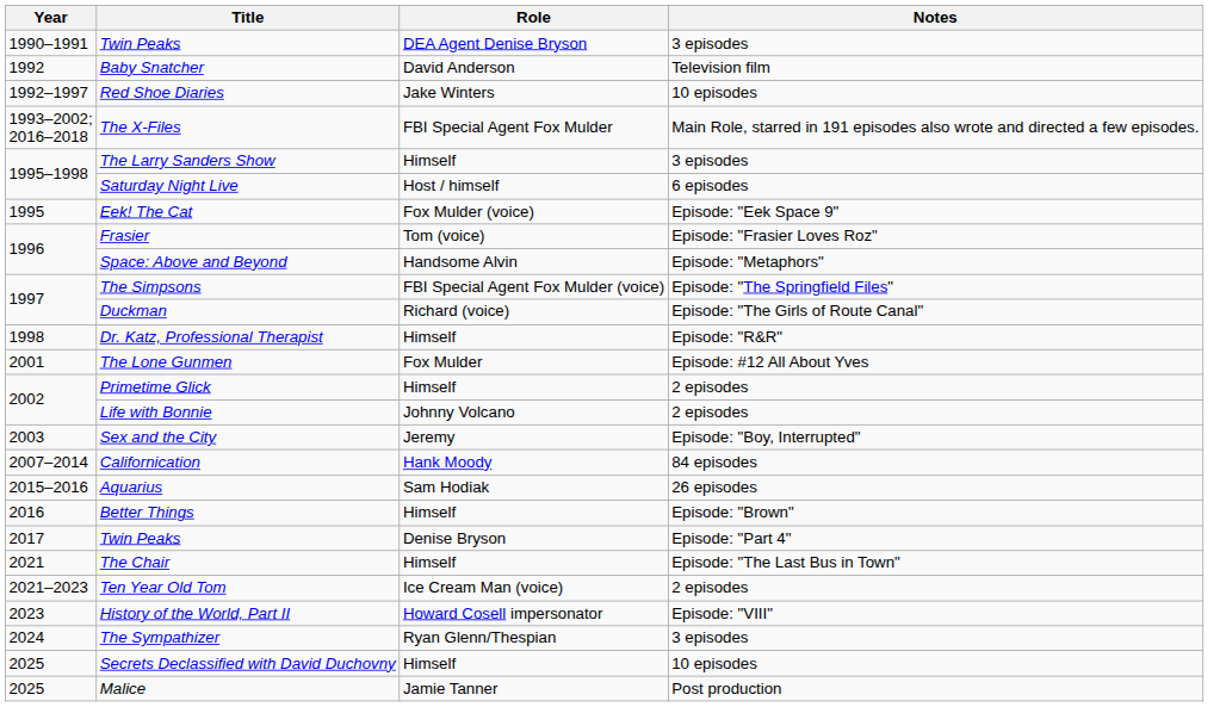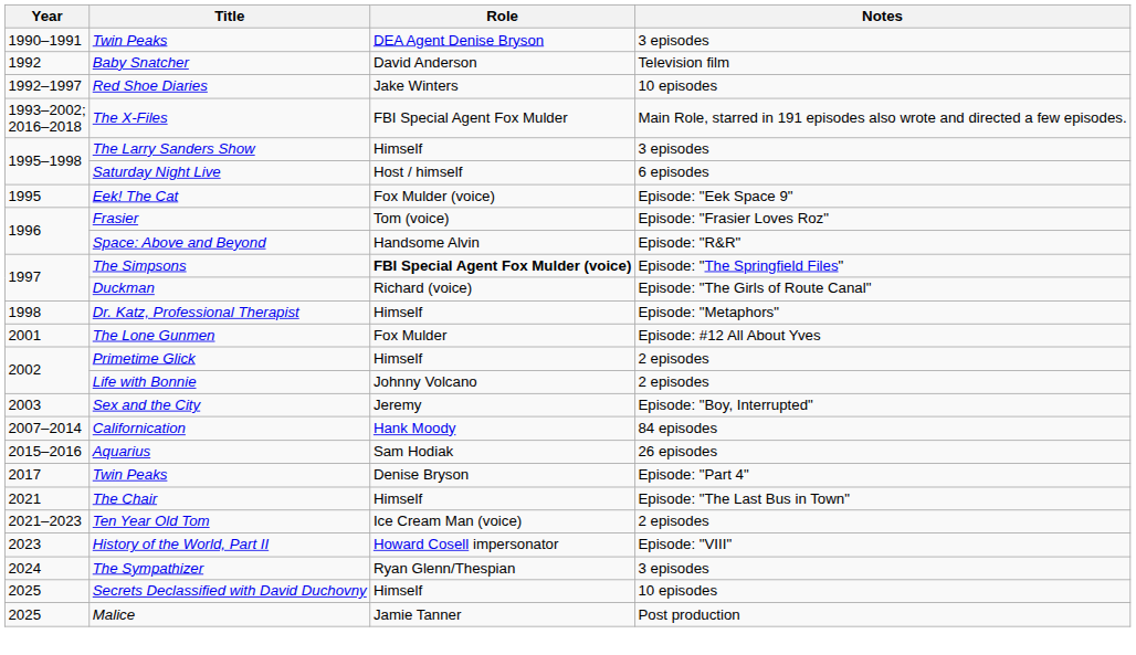 <table class = "wikitable sortable">
 <tr>
 <th scope="col">Year</th>
 <th scope="col">Title</th>
 <th scope="col">Role</th>
 <th scope="col" class="unsortable">Notes</th>
 </tr>
 <tr>
 <td>1990–1991</td>
 <td><em><a href='#'>Twin Peaks</a></em></td>
 <td><a href='#'>DEA Agent Denise Bryson</a></td>
 <td>3 episodes</td>
 </tr>
 <tr>
 <td>1992</td>
 <td><em><a href='#'>Baby Snatcher</a></em></td>
 <td>David Anderson</td>
 <td>Television film</td>
 </tr>
 <tr>
 <td>1992–1997</td>
 <td><em><a href='#'>Red Shoe Diaries</a></em></td>
 <td>Jake Winters</td>
 <td>10 episodes</td>
 </tr>
 <tr>
 <td>1993–2002;<br>2016–2018</td>
 <td><em><a href='#'>The X-Files</a></em></td>
 <td>FBI Special Agent Fox Mulder</td>
 <td>Main Role, starred in 191 episodes also wrote and directed a few episodes.</td>
 </tr>
 <tr>
 <td rowspan=2>1995–1998</td>
 <td><em><a href='#'>The Larry Sanders Show</a></em></td>
 <td>Himself</td>
 <td>3 episodes</td>
 </tr>
 <tr>
 <td><em><a href='#'>Saturday Night Live</a></em></td>
 <td>Host / himself</td>
 <td>6 episodes</td>
 </tr>
 <tr>
 <td>1995</td>
 <td><em><a href='#'>Eek! The Cat</a></em></td>
 <td>Fox Mulder (voice)</td>
 <td>Episode: "Eek Space 9"</td>
 </tr>
 <tr>
 <td rowspan=2>1996</td>
 <td><em><a href='#'>Frasier</a></em></td>
 <td>Tom (voice)</td>
 <td>Episode: "Frasier Loves Roz"</td>
 </tr>
 <tr>
 <td><em><a href='#'>Space: Above and Beyond</a></em></td>
 <td>Handsome Alvin</td>
-<td>Episode: "Metaphors"</td>
+<td>Episode: "R&R"</td>
 </tr>
 <tr>
 <td rowspan=2>1997</td>
 <td><em><a href='#'>The Simpsons</a></em></td>
-<td>FBI Special Agent Fox Mulder (voice)</td>
+<td><strong>FBI Special Agent Fox Mulder (voice)</strong></td>
 <td>Episode: "<a href='#'>The Springfield Files</a>"</td>
 </tr>
 <tr>
 <td><em><a href='#'>Duckman</a></em></td>
 <td>Richard (voice)</td>
 <td>Episode: "The Girls of Route Canal"</td>
 </tr>
 <tr>
 <td>1998</td>
 <td><em><a href='#'>Dr. Katz, Professional Therapist</a></em></td>
 <td>Himself</td>
-<td>Episode: "R&R"</td>
+<td>Episode: "Metaphors"</td>
 </tr>
 <tr>
 <td>2001</td>
 <td><em><a href='#'>The Lone Gunmen</a></em></td>
 <td>Fox Mulder</td>
 <td>Episode: #12 All About Yves</td>
 </tr>
 <tr>
 <td rowspan=2>2002</td>
 <td><em><a href='#'>Primetime Glick</a></em></td>
 <td>Himself</td>
 <td>2 episodes</td>
 </tr>
 <tr>
 <td><em><a href='#'>Life with Bonnie</a></em></td>
 <td>Johnny Volcano</td>
 <td>2 episodes</td>
 </tr>
 <tr>
 <td>2003</td>
 <td><em><a href='#'>Sex and the City</a></em></td>
 <td>Jeremy</td>
 <td>Episode: "Boy, Interrupted"</td>
 </tr>
 <tr>
 <td>2007–2014</td>
 <td><em><a href='#'>Californication</a></em></td>
 <td><a href='#'>Hank Moody</a></td>
 <td>84 episodes</td>
 </tr>
 <tr>
 <td>2015–2016</td>
 <td><em><a href='#'>Aquarius</a></em></td>
 <td>Sam Hodiak</td>
 <td>26 episodes</td>
-</tr>
-<tr>
-<td>2016</td>
-<td><em><a href='#'>Better Things</a></em></td>
-<td>Himself</td>
-<td>Episode: "Brown"</td>
 </tr>
 <tr>
 <td>2017</td>
 <td><em><a href='#'>Twin Peaks</a></em></td>
 <td>Denise Bryson</td>
 <td>Episode: "Part 4"</td>
 </tr>
 <tr>
 <td>2021</td>
 <td><em><a href='#'>The Chair</a></em></td>
 <td>Himself</td>
 <td>Episode: "The Last Bus in Town"</td>
 </tr>
 <tr>
 <td>2021–2023</td>
 <td><em><a href='#'>Ten Year Old Tom</a></em></td>
 <td>Ice Cream Man (voice)</td>
 <td>2 episodes</td>
 </tr>
 <tr>
 <td>2023</td>
 <td><em><a href='#'>History of the World, Part II</a></em></td>
 <td><a href='#'>Howard Cosell</a> impersonator</td>
 <td>Episode: "VIII"</td>
 </tr>
 <tr>
 <td>2024</td>
 <td><em><a href='#'>The Sympathizer</a></em></td>
 <td>Ryan Glenn/Thespian</td>
 <td>3 episodes</td>
 </tr>
 <tr>
 <td>2025</td>
 <td><em><a href='#'>Secrets Declassified with David Duchovny</a></em></td>
 <td>Himself</td>
 <td>10 episodes</td>
 </tr>
 <tr>
 <td>2025</td>
 <td><em>Malice</em></td>
 <td>Jamie Tanner</td>
 <td>Post production</td>
 </tr>
 </table>
